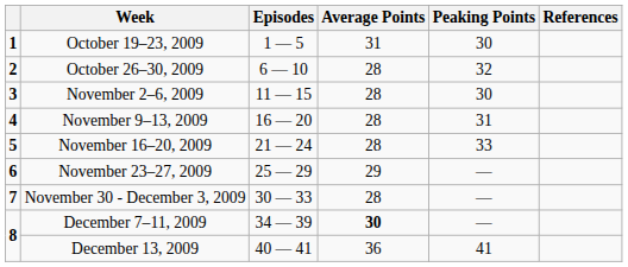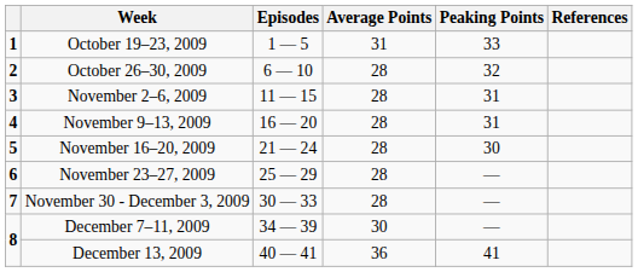 <table class="wikitable" style="text-align:center">
 <tr>
 <th></th>
 <th>Week</th>
 <th>Episodes</th>
 <th>Average Points</th>
 <th>Peaking Points</th>
 <th>References</th>
 </tr>
 <tr>
 <td><strong>1</strong></td>
 <td>October 19–23, 2009</td>
 <td>1 — 5</td>
 <td>31</td>
-<td>30</td>
+<td>33</td>
 <td></td>
 </tr>
 <tr>
 <td><strong>2</strong></td>
 <td>October 26–30, 2009</td>
 <td>6 — 10</td>
 <td>28</td>
 <td>32</td>
 <td></td>
 </tr>
 <tr>
 <td><strong>3</strong></td>
 <td>November 2–6, 2009</td>
 <td>11 — 15</td>
 <td>28</td>
-<td>30</td>
+<td>31</td>
 <td></td>
 </tr>
 <tr>
 <td><strong>4</strong></td>
 <td>November 9–13, 2009</td>
 <td>16 — 20</td>
 <td>28</td>
 <td>31</td>
 <td></td>
 </tr>
 <tr>
 <td><strong>5</strong></td>
 <td>November 16–20, 2009</td>
 <td>21 — 24</td>
 <td>28</td>
-<td>33</td>
+<td>30</td>
 <td></td>
 </tr>
 <tr>
 <td><strong>6</strong></td>
 <td>November 23–27, 2009</td>
 <td>25 — 29</td>
-<td>29</td>
+<td>28</td>
 <td>—</td>
 <td></td>
 </tr>
 <tr>
 <td><strong>7</strong></td>
 <td>November 30 - December 3, 2009</td>
 <td>30 — 33</td>
 <td>28</td>
 <td>—</td>
 <td></td>
 </tr>
 <tr>
 <td rowspan="2"><strong>8</strong></td>
 <td>December 7–11, 2009</td>
 <td>34 — 39</td>
-<td><strong>30</strong></td>
+<td>30</td>
 <td>—</td>
 <td></td>
 </tr>
 <tr>
 <td>December 13, 2009</td>
 <td>40 — 41</td>
 <td>36</td>
 <td>41</td>
 <td></td>
 </tr>
 </table>
